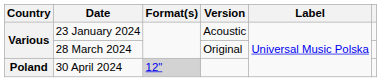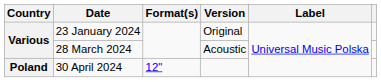 <table class="wikitable plainrowheaders">
 <tr>
 <th scope="col">Country</th>
 <th scope="col">Date</th>
 <th scope="col">Format(s)</th>
 <th scope="col">Version</th>
 <th scope="col">Label</th>
 <th scope="col"></th>
 </tr>
 <tr>
 <th scope="row" rowspan="2">Various</th>
 <td>23 January 2024</td>
 <td rowspan="2"></td>
-<td>Acoustic</td>
+<td>Original</td>
 <td rowspan="3"><a href='#'>Universal Music Polska</a></td>
 <td align="center"></td>
 </tr>
 <tr>
 <td>28 March 2024</td>
-<td>Original</td>
+<td>Acoustic</td>
 <td></td>
 </tr>
 <tr>
 <th scope="row">Poland</th>
 <td>30 April 2024</td>
-<td style="background: lightgrey;"><a href='#'>12"</a></td>
+<td><a href='#'>12"</a></td>
 <td></td>
 <td></td>
 </tr>
 </table>
